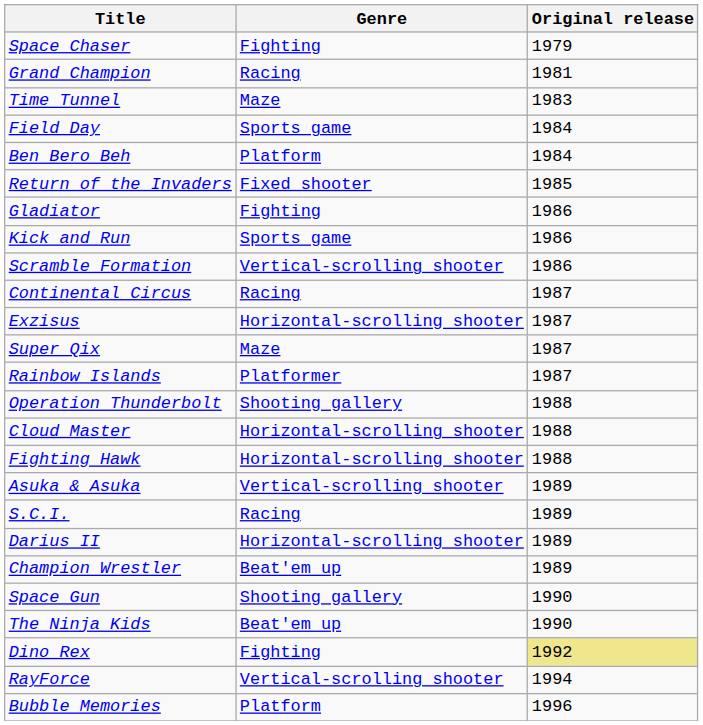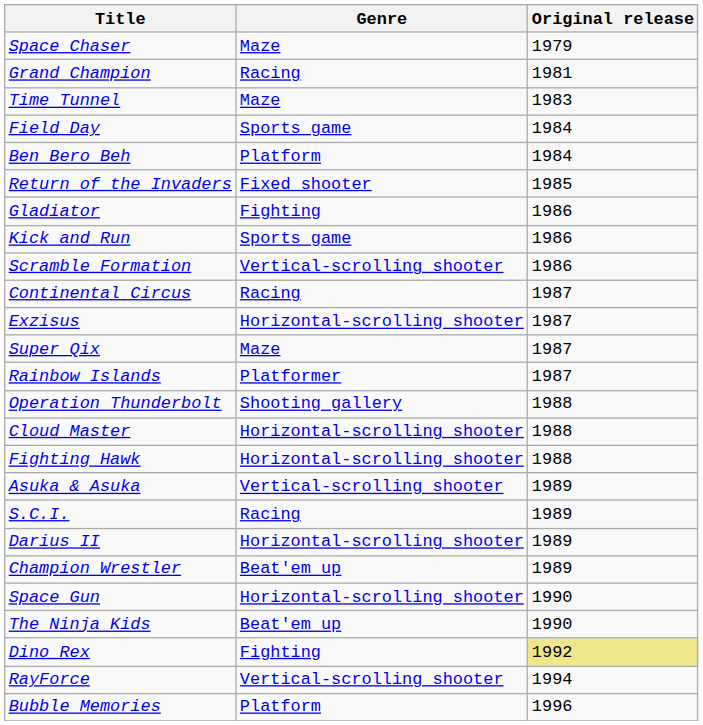 <table class="wikitable sortable" border="1">
 <tr>
 <th scope="col">Title</th>
 <th>Genre</th>
 <th scope="col">Original release</th>
 </tr>
 <tr>
 <td><em><a href='#'>Space Chaser</a></em></td>
-<td><a href='#'>Fighting</a></td>
+<td><a href='#'>Maze</a></td>
 <td>1979</td>
 </tr>
 <tr>
 <td><em><a href='#'>Grand Champion</a></em></td>
 <td><a href='#'>Racing</a></td>
 <td>1981</td>
 </tr>
 <tr>
 <td><em><a href='#'>Time Tunnel</a></em></td>
 <td><a href='#'>Maze</a></td>
 <td>1983</td>
 </tr>
 <tr>
 <td><em><a href='#'>Field Day</a></em></td>
 <td><a href='#'>Sports game</a></td>
 <td>1984</td>
 </tr>
 <tr>
 <td><em><a href='#'>Ben Bero Beh</a></em></td>
 <td><a href='#'>Platform</a></td>
 <td>1984</td>
 </tr>
 <tr>
 <td><em><a href='#'>Return of the Invaders</a></em></td>
 <td><a href='#'>Fixed shooter</a></td>
 <td>1985</td>
 </tr>
 <tr>
 <td><em><a href='#'>Gladiator</a></em></td>
 <td><a href='#'>Fighting</a></td>
 <td>1986</td>
 </tr>
 <tr>
 <td><em><a href='#'>Kick and Run</a></em></td>
 <td><a href='#'>Sports game</a></td>
 <td>1986</td>
 </tr>
 <tr>
 <td><em><a href='#'>Scramble Formation</a></em></td>
 <td><a href='#'>Vertical-scrolling shooter</a></td>
 <td>1986</td>
 </tr>
 <tr>
 <td><em><a href='#'>Continental Circus</a></em></td>
 <td><a href='#'>Racing</a></td>
 <td>1987</td>
 </tr>
 <tr>
 <td><em><a href='#'>Exzisus</a></em></td>
 <td><a href='#'>Horizontal-scrolling shooter</a></td>
 <td>1987</td>
 </tr>
 <tr>
 <td><em><a href='#'>Super Qix</a></em></td>
 <td><a href='#'>Maze</a></td>
 <td>1987</td>
 </tr>
 <tr>
 <td><em><a href='#'>Rainbow Islands</a></em></td>
 <td><a href='#'>Platformer</a></td>
 <td>1987</td>
 </tr>
 <tr>
 <td><em><a href='#'>Operation Thunderbolt</a></em></td>
 <td><a href='#'>Shooting gallery</a></td>
 <td>1988</td>
 </tr>
 <tr>
 <td><em><a href='#'>Cloud Master</a></em></td>
 <td><a href='#'>Horizontal-scrolling shooter</a></td>
 <td>1988</td>
 </tr>
 <tr>
 <td><em><a href='#'>Fighting Hawk</a></em></td>
 <td><a href='#'>Horizontal-scrolling shooter</a></td>
 <td>1988</td>
 </tr>
 <tr>
 <td><em><a href='#'>Asuka & Asuka</a></em></td>
 <td><a href='#'>Vertical-scrolling shooter</a></td>
 <td>1989</td>
 </tr>
 <tr>
 <td><em><a href='#'>S.C.I.</a></em></td>
 <td><a href='#'>Racing</a></td>
 <td>1989</td>
 </tr>
 <tr>
 <td><em><a href='#'>Darius II</a></em></td>
 <td><a href='#'>Horizontal-scrolling shooter</a></td>
 <td>1989</td>
 </tr>
 <tr>
 <td><em><a href='#'>Champion Wrestler</a></em></td>
 <td><a href='#'>Beat'em up</a></td>
 <td>1989</td>
 </tr>
 <tr>
 <td><em><a href='#'>Space Gun</a></em></td>
-<td><a href='#'>Shooting gallery</a></td>
+<td><a href='#'>Horizontal-scrolling shooter</a></td>
 <td>1990</td>
 </tr>
 <tr>
 <td><em><a href='#'>The Ninja Kids</a></em></td>
 <td><a href='#'>Beat'em up</a></td>
 <td>1990</td>
 </tr>
 <tr>
 <td><em><a href='#'>Dino Rex</a></em></td>
 <td><a href='#'>Fighting</a></td>
 <td style="background: khaki;">1992</td>
 </tr>
 <tr>
 <td><em><a href='#'>RayForce</a></em></td>
 <td><a href='#'>Vertical-scrolling shooter</a></td>
 <td>1994</td>
 </tr>
 <tr>
 <td><em><a href='#'>Bubble Memories</a></em></td>
 <td><a href='#'>Platform</a></td>
 <td>1996</td>
 </tr>
 </table>
